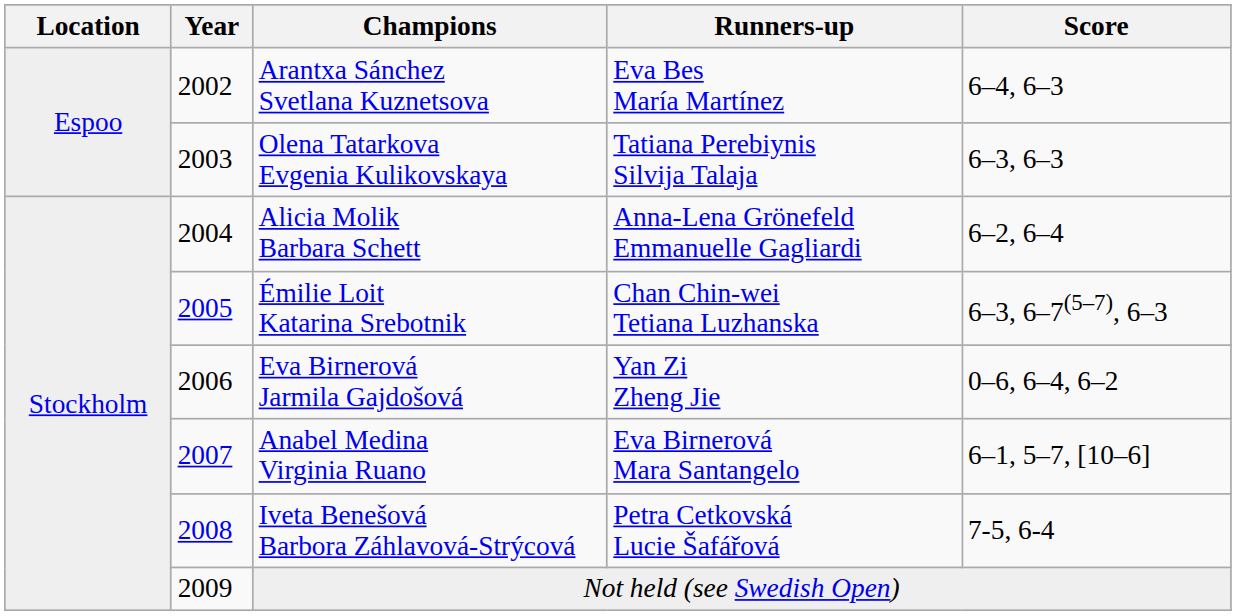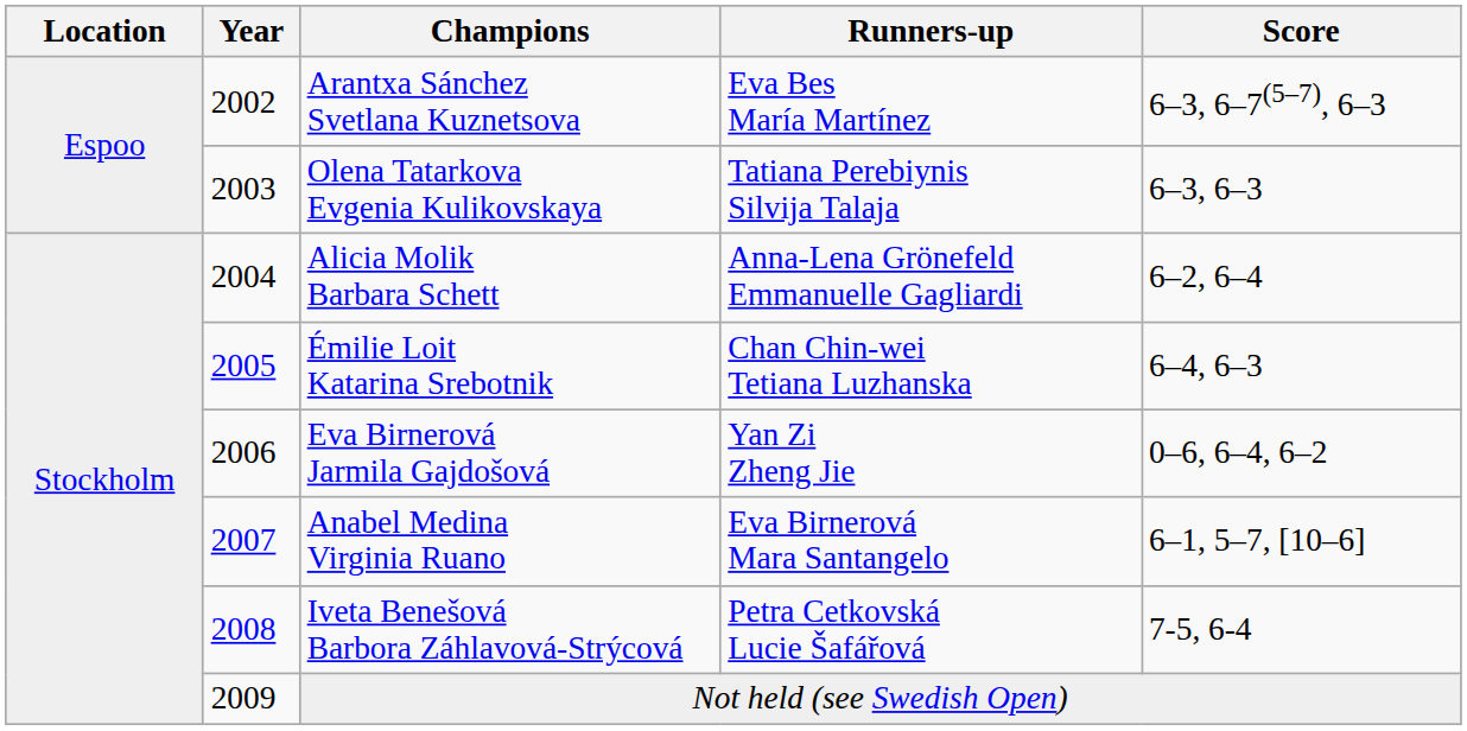 <table class="wikitable">
 <tr>
 <th style="width:90px">Location</th>
 <th style="width:40px">Year</th>
 <th style="width:200px">Champions</th>
 <th style="width:200px">Runners-up</th>
 <th style="width:150px" class="unsortable">Score</th>
 </tr>
 <tr>
 <td align="center" rowspan="2" style="background:#efefef"><a href='#'>Espoo</a></td>
 <td>2002</td>
 <td> <a href='#'>Arantxa Sánchez</a><br> <a href='#'>Svetlana Kuznetsova</a></td>
 <td> <a href='#'>Eva Bes</a><br> <a href='#'>María Martínez</a></td>
-<td>6–4, 6–3</td>
+<td>6–3, 6–7<sup>(5–7)</sup>, 6–3</td>
 </tr>
 <tr>
 <td>2003</td>
 <td> <a href='#'>Olena Tatarkova</a><br> <a href='#'>Evgenia Kulikovskaya</a></td>
 <td> <a href='#'>Tatiana Perebiynis</a><br> <a href='#'>Silvija Talaja</a></td>
 <td>6–3, 6–3</td>
 </tr>
 <tr>
 <td align="center" rowspan="6" style="background:#efefef"><a href='#'>Stockholm</a></td>
 <td>2004</td>
 <td> <a href='#'>Alicia Molik</a><br> <a href='#'>Barbara Schett</a></td>
 <td> <a href='#'>Anna-Lena Grönefeld</a><br> <a href='#'>Emmanuelle Gagliardi</a></td>
 <td>6–2, 6–4</td>
 </tr>
 <tr>
 <td><a href='#'>2005</a></td>
 <td> <a href='#'>Émilie Loit</a> <br> <a href='#'>Katarina Srebotnik</a></td>
 <td> <a href='#'>Chan Chin-wei</a> <br>  <a href='#'>Tetiana Luzhanska</a></td>
-<td>6–3, 6–7<sup>(5–7)</sup>, 6–3</td>
+<td>6–4, 6–3</td>
 </tr>
 <tr>
 <td>2006</td>
 <td> <a href='#'>Eva Birnerová</a> <br> <a href='#'>Jarmila Gajdošová</a></td>
 <td> <a href='#'>Yan Zi</a> <br> <a href='#'>Zheng Jie</a></td>
 <td>0–6, 6–4, 6–2</td>
 </tr>
 <tr>
 <td><a href='#'>2007</a></td>
 <td> <a href='#'>Anabel Medina</a> <br> <a href='#'>Virginia Ruano</a></td>
 <td> <a href='#'>Eva Birnerová</a> <br> <a href='#'>Mara Santangelo</a></td>
 <td>6–1, 5–7, [10–6]</td>
 </tr>
 <tr>
 <td><a href='#'>2008</a></td>
 <td> <a href='#'>Iveta Benešová</a> <br> <a href='#'>Barbora Záhlavová-Strýcová</a></td>
 <td> <a href='#'>Petra Cetkovská</a> <br> <a href='#'>Lucie Šafářová</a></td>
 <td>7-5, 6-4</td>
 </tr>
 <tr>
 <td>2009</td>
 <td colspan=3 align=center style="background:#efefef"><em>Not held (see <a href='#'>Swedish Open</a>)</em></td>
 </tr>
 </table>
